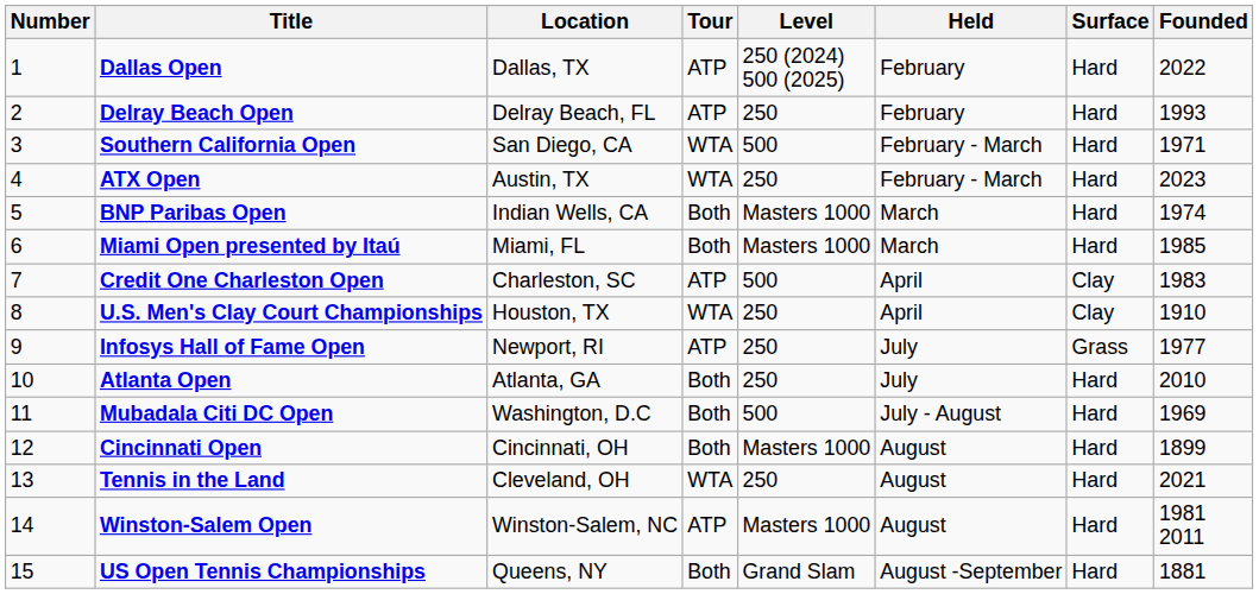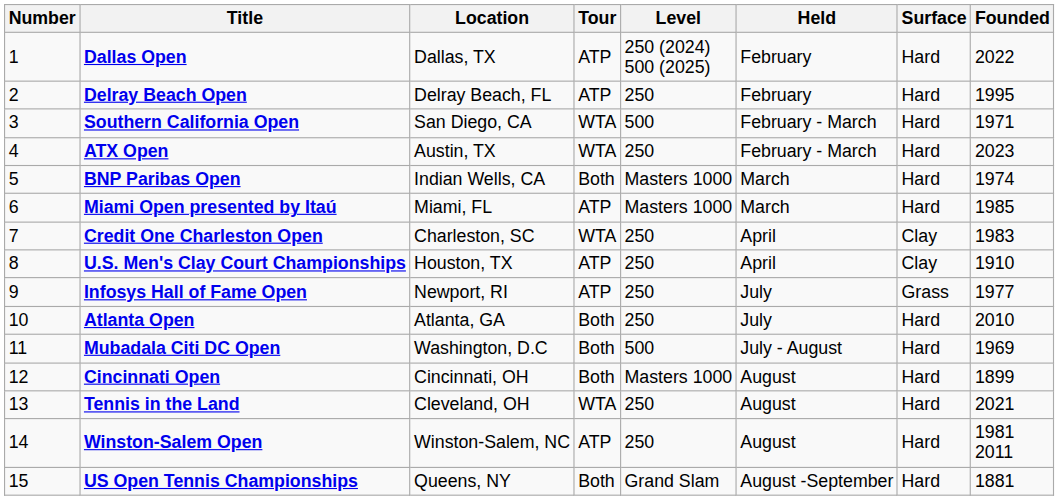 <table class="wikitable sortable mw-collapsible">
 <tr>
 <th>Number</th>
 <th>Title</th>
 <th>Location</th>
 <th>Tour</th>
 <th>Level</th>
 <th>Held</th>
 <th>Surface</th>
 <th>Founded</th>
 </tr>
 <tr>
 <td>1</td>
 <td><strong><a href='#'>Dallas Open</a></strong></td>
 <td>Dallas, TX</td>
 <td>ATP</td>
 <td>250 (2024)<br>500 (2025)</td>
 <td>February</td>
 <td>Hard</td>
 <td>2022</td>
 </tr>
 <tr>
 <td>2</td>
 <td><strong><a href='#'>Delray Beach Open</a></strong></td>
 <td>Delray Beach, FL</td>
 <td>ATP</td>
 <td>250</td>
 <td>February</td>
 <td>Hard</td>
-<td>1993</td>
+<td>1995</td>
 </tr>
 <tr>
 <td>3</td>
 <td><strong><a href='#'>Southern California Open</a></strong></td>
 <td>San Diego, CA</td>
 <td>WTA</td>
 <td>500</td>
 <td>February - March</td>
 <td>Hard</td>
 <td>1971</td>
 </tr>
 <tr>
 <td>4</td>
 <td><strong><a href='#'>ATX Open</a></strong></td>
 <td>Austin, TX</td>
 <td>WTA</td>
 <td>250</td>
 <td>February - March</td>
 <td>Hard</td>
 <td>2023</td>
 </tr>
 <tr>
 <td>5</td>
 <td><strong><a href='#'>BNP Paribas Open</a></strong></td>
 <td>Indian Wells, CA</td>
 <td>Both</td>
 <td>Masters 1000</td>
 <td>March</td>
 <td>Hard</td>
 <td>1974</td>
 </tr>
 <tr>
 <td>6</td>
 <td><strong><a href='#'>Miami Open presented by Itaú</a></strong></td>
 <td>Miami, FL</td>
-<td>Both</td>
+<td>ATP</td>
 <td>Masters 1000</td>
 <td>March</td>
 <td>Hard</td>
 <td>1985</td>
 </tr>
 <tr>
 <td>7</td>
 <td><strong><a href='#'>Credit One Charleston Open</a></strong></td>
 <td>Charleston, SC</td>
-<td>ATP</td>
-<td>500</td>
+<td>WTA</td>
+<td>250</td>
 <td>April</td>
 <td>Clay</td>
 <td>1983</td>
 </tr>
 <tr>
 <td>8</td>
 <td><strong><a href='#'>U.S. Men's Clay Court Championships</a></strong></td>
 <td>Houston, TX</td>
-<td>WTA</td>
+<td>ATP</td>
 <td>250</td>
 <td>April</td>
 <td>Clay</td>
 <td>1910</td>
 </tr>
 <tr>
 <td>9</td>
 <td><strong><a href='#'>Infosys Hall of Fame Open</a></strong></td>
 <td>Newport, RI</td>
 <td>ATP</td>
 <td>250</td>
 <td>July</td>
 <td>Grass</td>
 <td>1977</td>
 </tr>
 <tr>
 <td>10</td>
 <td><strong><a href='#'>Atlanta Open</a></strong></td>
 <td>Atlanta, GA</td>
 <td>Both</td>
 <td>250</td>
 <td>July</td>
 <td>Hard</td>
 <td>2010</td>
 </tr>
 <tr>
 <td>11</td>
 <td><strong><a href='#'>Mubadala Citi DC Open</a></strong></td>
 <td>Washington, D.C</td>
 <td>Both</td>
 <td>500</td>
 <td>July - August</td>
 <td>Hard</td>
 <td>1969</td>
 </tr>
 <tr>
 <td>12</td>
 <td><strong><a href='#'>Cincinnati Open</a></strong></td>
 <td>Cincinnati, OH</td>
 <td>Both</td>
 <td>Masters 1000</td>
 <td>August</td>
 <td>Hard</td>
 <td>1899</td>
 </tr>
 <tr>
 <td>13</td>
 <td><strong><a href='#'>Tennis in the Land</a></strong></td>
 <td>Cleveland, OH</td>
 <td>WTA</td>
 <td>250</td>
 <td>August</td>
 <td>Hard</td>
 <td>2021</td>
 </tr>
 <tr>
 <td>14</td>
 <td><strong><a href='#'>Winston-Salem Open</a></strong></td>
 <td>Winston-Salem, NC</td>
 <td>ATP</td>
-<td>Masters 1000</td>
+<td>250</td>
 <td>August</td>
 <td>Hard</td>
 <td>1981<br>2011</td>
 </tr>
 <tr>
 <td>15</td>
 <td><strong><a href='#'>US Open Tennis Championships</a></strong></td>
 <td>Queens, NY</td>
 <td>Both</td>
 <td>Grand Slam</td>
 <td>August -September</td>
 <td>Hard</td>
 <td>1881</td>
 </tr>
 </table>
